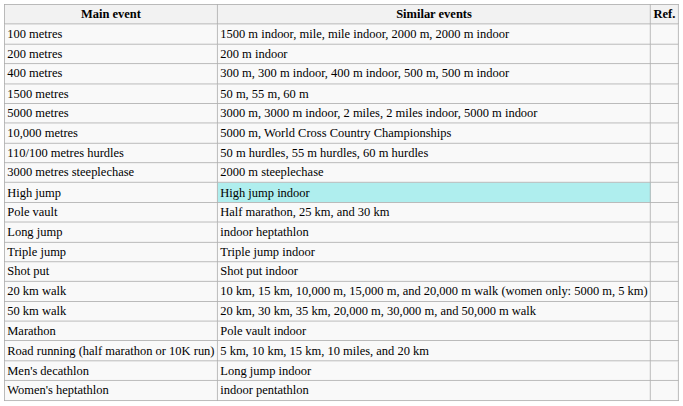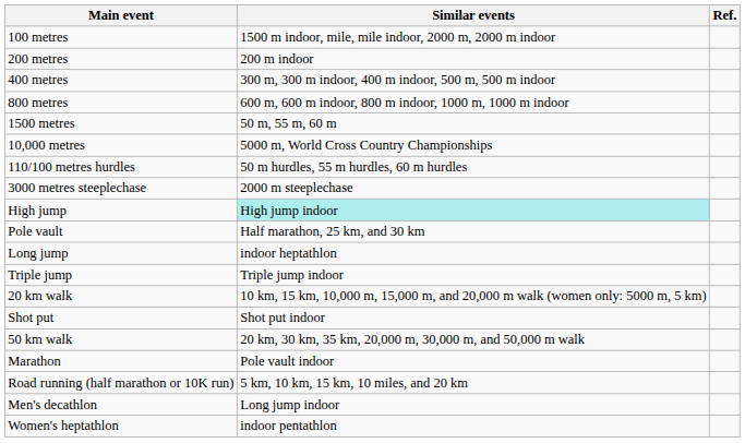 <table class=wikitable>
 <tr>
 <th>Main event</th>
 <th>Similar events</th>
 <th>Ref.</th>
 </tr>
 <tr>
 <td>100 metres</td>
 <td>1500 m indoor, mile, mile indoor, 2000 m, 2000 m indoor</td>
 <td></td>
 </tr>
 <tr>
 <td>200 metres</td>
 <td>200 m indoor</td>
 <td></td>
 </tr>
 <tr>
 <td>400 metres</td>
 <td>300 m, 300 m indoor, 400 m indoor, 500 m, 500 m indoor</td>
 <td></td>
 </tr>
 <tr>
-<td>1500 metres</td>
-<td>50 m, 55 m, 60 m</td>
+<td>800 metres</td>
+<td>600 m, 600 m indoor, 800 m indoor, 1000 m, 1000 m indoor</td>
 <td></td>
 </tr>
 <tr>
-<td>5000 metres</td>
-<td>3000 m, 3000 m indoor, 2 miles, 2 miles indoor, 5000 m indoor</td>
+<td>1500 metres</td>
+<td>50 m, 55 m, 60 m</td>
 <td></td>
 </tr>
 <tr>
 <td>10,000 metres</td>
 <td>5000 m, World Cross Country Championships</td>
 <td></td>
 </tr>
 <tr>
 <td>110/100 metres hurdles</td>
 <td>50 m hurdles, 55 m hurdles, 60 m hurdles</td>
 <td></td>
 </tr>
 <tr>
 <td>3000 metres steeplechase</td>
 <td>2000 m steeplechase</td>
 <td></td>
 </tr>
 <tr>
 <td>High jump</td>
 <td style="background: paleturquoise;">High jump indoor</td>
 <td></td>
 </tr>
 <tr>
 <td>Pole vault</td>
 <td>Half marathon, 25 km, and 30 km</td>
 <td></td>
 </tr>
 <tr>
 <td>Long jump</td>
 <td>indoor heptathlon</td>
 <td></td>
 </tr>
 <tr>
 <td>Triple jump</td>
 <td>Triple jump indoor</td>
 <td></td>
 </tr>
 <tr>
-<td>Shot put</td>
-<td>Shot put indoor</td>
+<td>20 km walk</td>
+<td>10 km, 15 km, 10,000 m, 15,000 m, and 20,000 m walk (women only: 5000 m, 5 km)</td>
 <td></td>
 </tr>
 <tr>
-<td>20 km walk</td>
-<td>10 km, 15 km, 10,000 m, 15,000 m, and 20,000 m walk (women only: 5000 m, 5 km)</td>
+<td>Shot put</td>
+<td>Shot put indoor</td>
 <td></td>
 </tr>
 <tr>
 <td>50 km walk</td>
 <td>20 km, 30 km, 35 km, 20,000 m, 30,000 m, and 50,000 m walk</td>
 <td></td>
 </tr>
 <tr>
 <td>Marathon</td>
 <td>Pole vault indoor</td>
 <td></td>
 </tr>
 <tr>
 <td>Road running (half marathon or 10K run)</td>
 <td>5 km, 10 km, 15 km, 10 miles, and 20 km</td>
 <td></td>
 </tr>
 <tr>
 <td>Men's decathlon</td>
 <td>Long jump indoor</td>
 <td></td>
 </tr>
 <tr>
 <td>Women's heptathlon</td>
 <td>indoor pentathlon</td>
 <td></td>
 </tr>
 </table>
